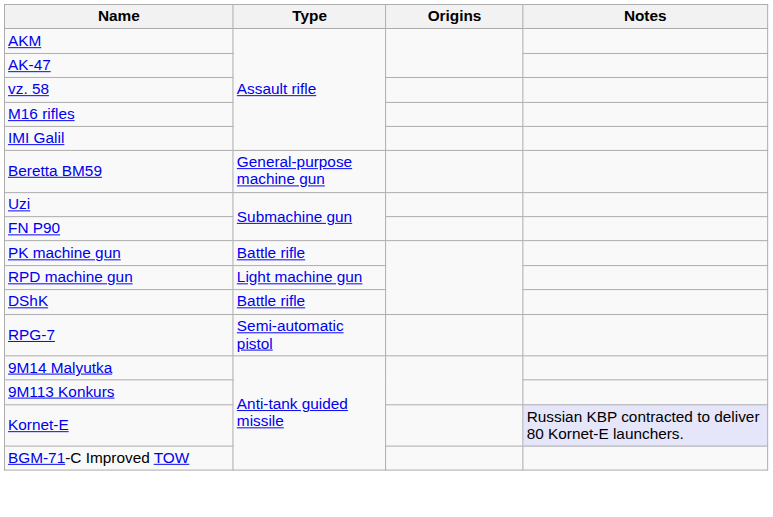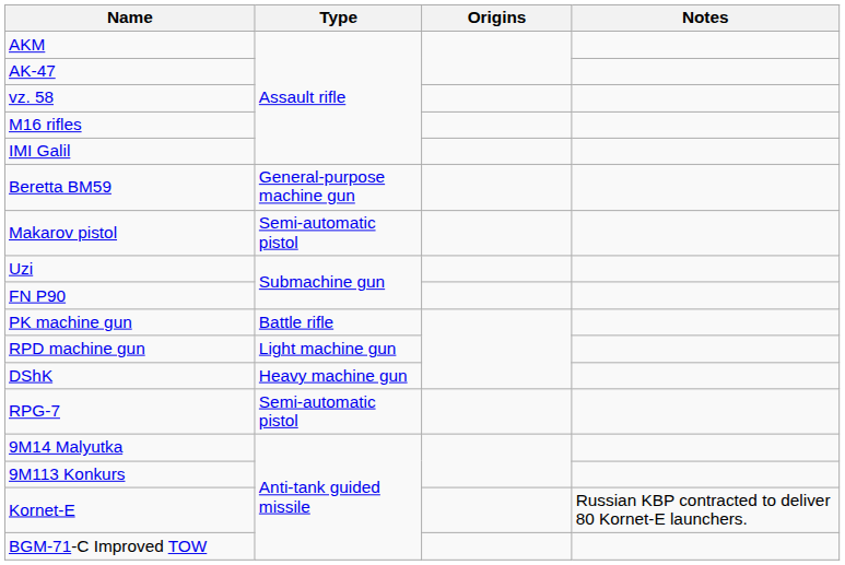 <table class="wikitable" style="width:90%;">
 <tr>
 <th style="width:30%;">Name</th>
 <th style="width:20%;">Type</th>
 <th style="width:18%;">Origins</th>
 <th>Notes</th>
 </tr>
 <tr>
 <td><a href='#'>AKM</a></td>
 <td rowspan="5"><a href='#'>Assault rifle</a></td>
 <td rowspan="2"></td>
 <td></td>
 </tr>
 <tr>
 <td><a href='#'>AK-47</a></td>
 <td></td>
 </tr>
 <tr>
 <td><a href='#'>vz. 58</a></td>
 <td></td>
 <td></td>
 </tr>
 <tr>
 <td><a href='#'>M16 rifles</a></td>
 <td></td>
 <td></td>
 </tr>
 <tr>
 <td><a href='#'>IMI Galil</a></td>
 <td></td>
 <td></td>
 </tr>
 <tr>
 <td><a href='#'>Beretta BM59</a></td>
 <td><a href='#'>General-purpose machine gun</a></td>
 <td></td>
 <td></td>
 </tr>
 <tr>
+<td><a href='#'>Makarov pistol</a></td>
+<td><a href='#'>Semi-automatic pistol</a></td>
+<td></td>
+<td></td>
+</tr>
+<tr>
 <td><a href='#'>Uzi</a></td>
 <td rowspan="2"><a href='#'>Submachine gun</a></td>
 <td></td>
 <td></td>
 </tr>
 <tr>
 <td><a href='#'>FN P90</a></td>
 <td></td>
 <td></td>
 </tr>
 <tr>
 <td><a href='#'>PK machine gun</a></td>
 <td><a href='#'>Battle rifle</a></td>
 <td rowspan="3"></td>
 <td></td>
 </tr>
 <tr>
 <td><a href='#'>RPD machine gun</a></td>
 <td><a href='#'>Light machine gun</a></td>
 <td></td>
 </tr>
 <tr>
 <td><a href='#'>DShK</a></td>
-<td><a href='#'>Battle rifle</a></td>
+<td><a href='#'>Heavy machine gun</a></td>
 <td></td>
 </tr>
 <tr>
 <td><a href='#'>RPG-7</a></td>
 <td><a href='#'>Semi-automatic pistol</a></td>
 <td></td>
 <td></td>
 </tr>
 <tr>
 <td><a href='#'>9M14 Malyutka</a></td>
 <td rowspan="4"><a href='#'>Anti-tank guided missile</a></td>
 <td rowspan="2"></td>
 <td></td>
 </tr>
 <tr>
 <td><a href='#'>9M113 Konkurs</a></td>
 <td></td>
 </tr>
 <tr>
 <td><a href='#'>Kornet-E</a></td>
 <td></td>
-<td style="background: lavender;">Russian KBP contracted to deliver 80 Kornet-E launchers.</td>
+<td>Russian KBP contracted to deliver 80 Kornet-E launchers.</td>
 </tr>
 <tr>
 <td><a href='#'>BGM-71</a>-C Improved <a href='#'>TOW</a></td>
 <td></td>
 <td></td>
 </tr>
 </table>
